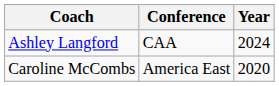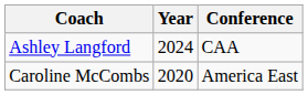 <table class="wikitable outercollapse">
 <tr>
 <th>Coach</th>
+<th>Year</th>
 <th>Conference</th>
-<th>Year</th>
 </tr>
 <tr>
 <td><a href='#'>Ashley Langford</a></td>
+<td>2024</td>
 <td>CAA</td>
-<td>2024</td>
 </tr>
 <tr>
 <td>Caroline McCombs</td>
+<td>2020</td>
 <td>America East</td>
-<td>2020</td>
 </tr>
 </table>
